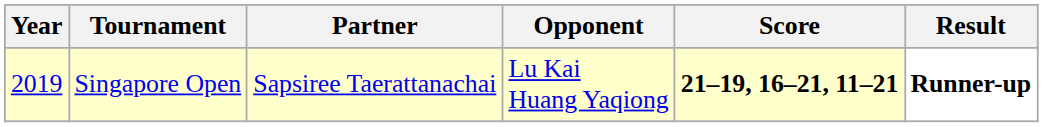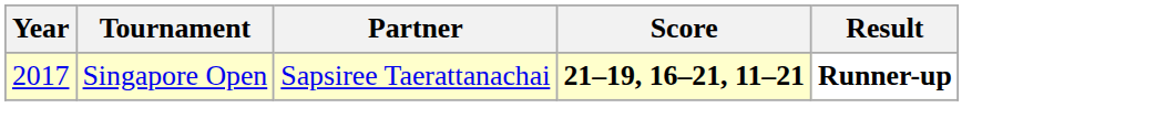 <table class="sortable wikitable" style="font-size: 90%">
 <tr>
 <th>Year</th>
 <th>Tournament</th>
 <th>Partner</th>
-<th>Opponent</th>
 <th>Score</th>
 <th>Result</th>
 </tr>
 <tr style="background:#FFFFCC">
-<td align="center"><a href='#'>2019</a></td>
+<td align="center"><a href='#'>2017</a></td>
 <td align="left"><a href='#'>Singapore Open</a></td>
 <td align="left"> <a href='#'>Sapsiree Taerattanachai</a></td>
-<td align="left"> <a href='#'>Lu Kai</a> <br>  <a href='#'>Huang Yaqiong</a></td>
 <td align="left"><strong>21–19, 16–21, 11–21</strong></td>
 <td style="text-align:left; background:white"> <strong>Runner-up</strong></td>
 </tr>
 </table>
